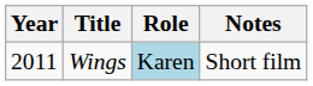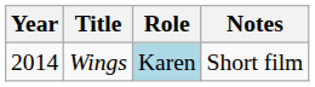 <table class="wikitable">
 <tr>
 <th>Year</th>
 <th>Title</th>
 <th>Role</th>
 <th>Notes</th>
 </tr>
 <tr>
-<td>2011</td>
+<td>2014</td>
 <td><em>Wings</em></td>
 <td style="background: lightblue;">Karen</td>
 <td>Short film</td>
 </tr>
 </table>
